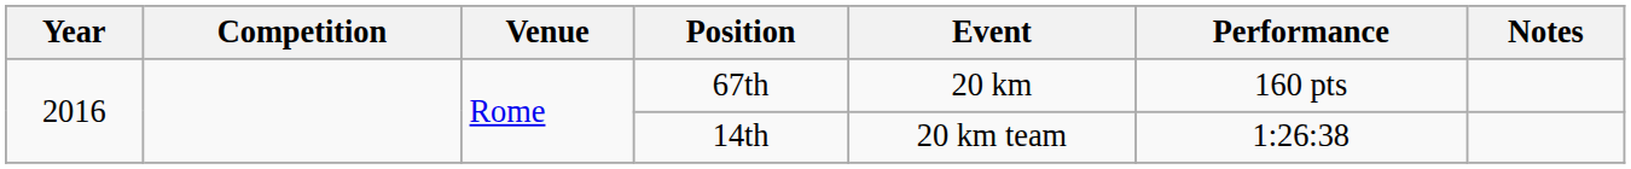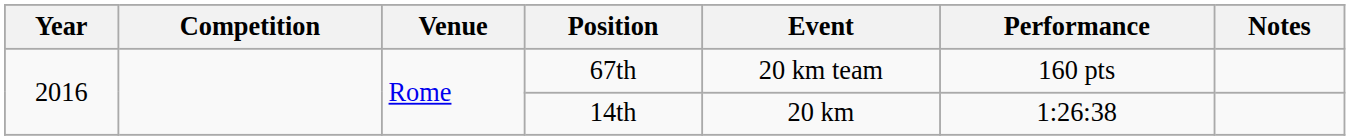 <table class="wikitable" width=58% style="font-size:90%; text-align:center;">
 <tr>
 <th>Year</th>
 <th>Competition</th>
 <th>Venue</th>
 <th>Position</th>
 <th>Event</th>
 <th>Performance</th>
 <th>Notes</th>
 </tr>
 <tr>
 <td rowspan=2>2016</td>
 <td rowspan=2 align=left></td>
 <td rowspan=2 align=left> <a href='#'>Rome</a></td>
 <td>67th</td>
-<td>20 km</td>
+<td>20 km team</td>
 <td>160 pts</td>
 <td></td>
 </tr>
 <tr>
 <td>14th</td>
-<td>20 km team</td>
+<td>20 km</td>
 <td>1:26:38</td>
 <td></td>
 </tr>
 </table>
